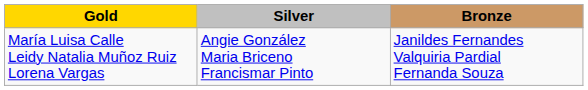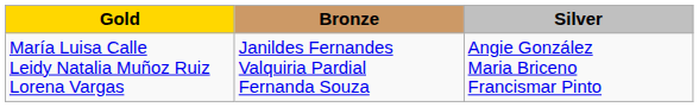 <table class="wikitable" style="text-align:left">
 <tr align="center">
 <td width=200 bgcolor=gold><strong>Gold</strong></td>
+<td width=200 bgcolor=CC9966><strong>Bronze</strong></td>
 <td width=200 bgcolor=silver><strong>Silver</strong></td>
-<td width=200 bgcolor=CC9966><strong>Bronze</strong></td>
 </tr>
 <tr>
 <td><a href='#'>María Luisa Calle</a><br><a href='#'>Leidy Natalia Muñoz Ruiz</a><br><a href='#'>Lorena Vargas</a><br></td>
+<td><a href='#'>Janildes Fernandes</a><br><a href='#'>Valquiria Pardial</a><br><a href='#'>Fernanda Souza</a><br></td>
 <td><a href='#'>Angie González</a><br><a href='#'>Maria Briceno</a><br><a href='#'>Francismar Pinto</a><br></td>
-<td><a href='#'>Janildes Fernandes</a><br><a href='#'>Valquiria Pardial</a><br><a href='#'>Fernanda Souza</a><br></td>
 </tr>
 </table>
